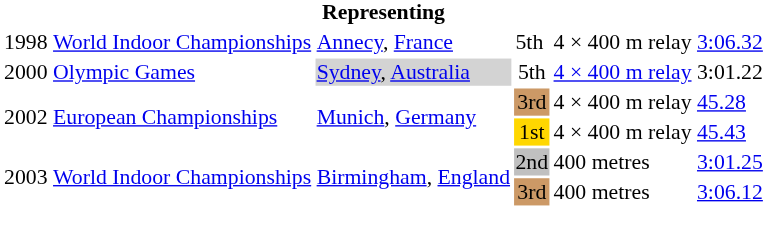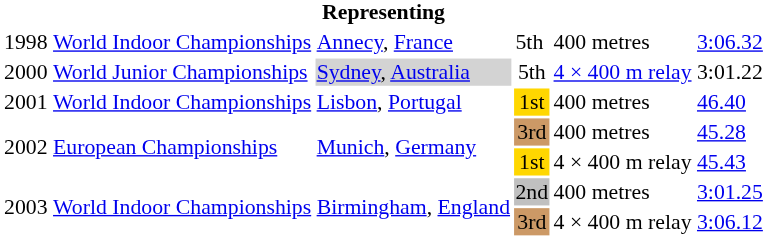 <table>
 <tr>
 <th colspan="6">Representing </th>
 </tr>
 <tr>
 <td>1998</td>
 <td><a href='#'>World Indoor Championships</a></td>
 <td><a href='#'>Annecy</a>, <a href='#'>France</a></td>
 <td>5th</td>
-<td>4 × 400 m relay</td>
+<td>400 metres</td>
 <td><a href='#'>3:06.32</a></td>
 </tr>
 <tr>
 <td>2000</td>
-<td><a href='#'>Olympic Games</a></td>
+<td><a href='#'>World Junior Championships</a></td>
 <td style="background: lightgrey;"><a href='#'>Sydney</a>, <a href='#'>Australia</a></td>
 <td align="center">5th</td>
 <td><a href='#'>4 × 400 m relay</a></td>
 <td>3:01.22</td>
 </tr>
 <tr>
+<td>2001</td>
+<td><a href='#'>World Indoor Championships</a></td>
+<td><a href='#'>Lisbon</a>, <a href='#'>Portugal</a></td>
+<td bgcolor="gold" align="center">1st</td>
+<td>400 metres</td>
+<td><a href='#'>46.40</a></td>
+</tr>
+<tr>
 <td rowspan=2>2002</td>
 <td rowspan=2><a href='#'>European Championships</a></td>
 <td rowspan=2><a href='#'>Munich</a>, <a href='#'>Germany</a></td>
 <td bgcolor="CC9966" align="center">3rd</td>
-<td>4 × 400 m relay</td>
+<td>400 metres</td>
 <td><a href='#'>45.28</a></td>
 </tr>
 <tr>
 <td bgcolor="gold" align="center">1st</td>
 <td>4 × 400 m relay</td>
 <td><a href='#'>45.43</a></td>
 </tr>
 <tr>
 <td rowspan=2>2003</td>
 <td rowspan=2><a href='#'>World Indoor Championships</a></td>
 <td rowspan=2><a href='#'>Birmingham</a>, <a href='#'>England</a></td>
 <td bgcolor="silver" align="center">2nd</td>
 <td>400 metres</td>
 <td><a href='#'>3:01.25</a></td>
 </tr>
 <tr>
 <td bgcolor="CC9966" align="center">3rd</td>
-<td>400 metres</td>
+<td>4 × 400 m relay</td>
 <td><a href='#'>3:06.12</a></td>
 </tr>
 </table>
